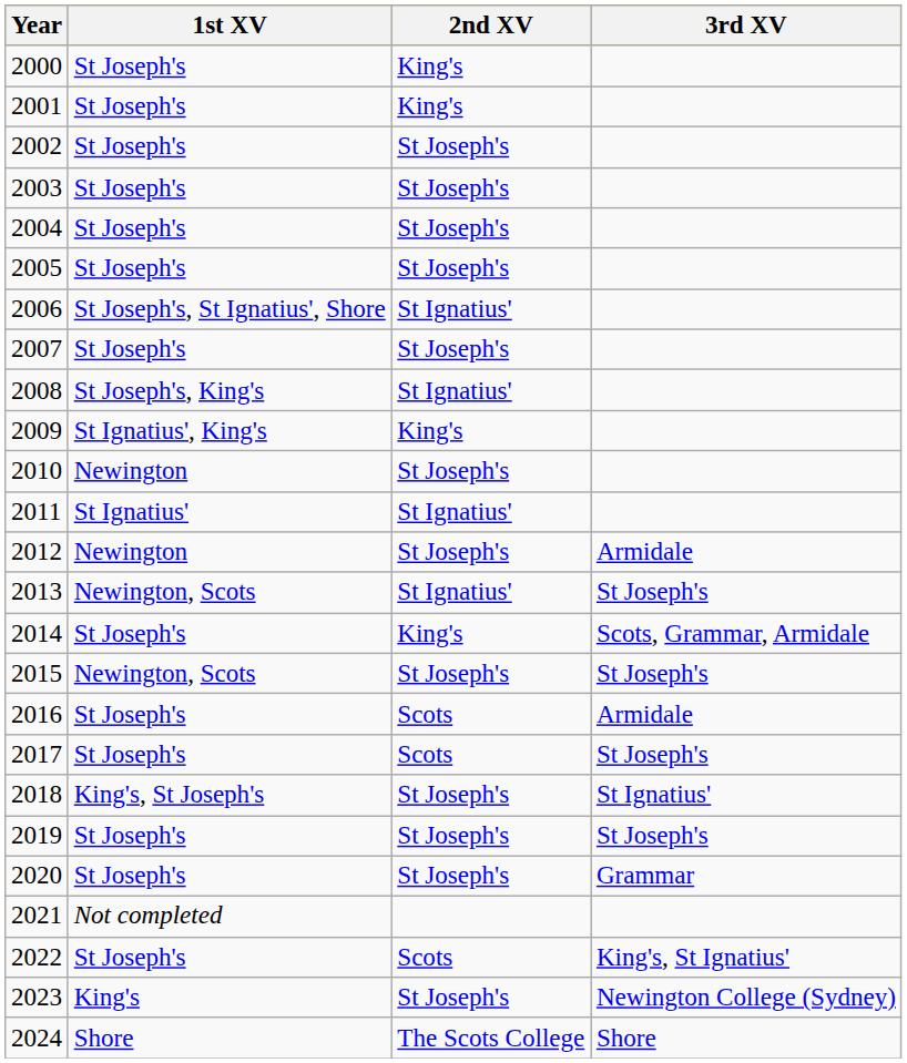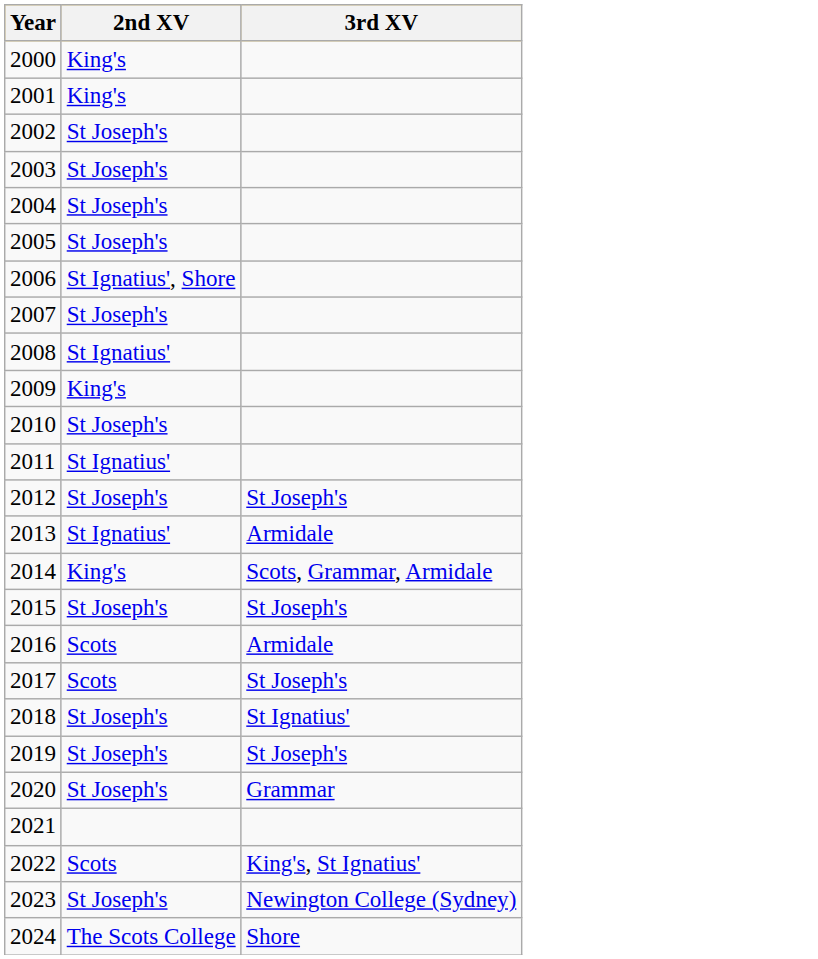 <table class="wikitable sortable">
 <tr bgcolor="#FFCC33">
 <th scope="col">Year</th>
-<th scope="col">1st XV</th>
 <th scope="col">2nd XV</th>
 <th scope="col">3rd XV</th>
 </tr>
 <tr>
 <td>2000</td>
-<td><a href='#'>St Joseph's</a></td>
 <td><a href='#'>King's</a></td>
 <td></td>
 </tr>
 <tr>
 <td>2001</td>
-<td><a href='#'>St Joseph's</a></td>
 <td><a href='#'>King's</a></td>
 <td></td>
 </tr>
 <tr>
 <td>2002</td>
 <td><a href='#'>St Joseph's</a></td>
-<td><a href='#'>St Joseph's</a></td>
 <td></td>
 </tr>
 <tr>
 <td>2003</td>
-<td><a href='#'>St Joseph's</a></td>
 <td><a href='#'>St Joseph's</a></td>
 <td></td>
 </tr>
 <tr>
 <td>2004</td>
 <td><a href='#'>St Joseph's</a></td>
-<td><a href='#'>St Joseph's</a></td>
 <td></td>
 </tr>
 <tr>
 <td>2005</td>
 <td><a href='#'>St Joseph's</a></td>
-<td><a href='#'>St Joseph's</a></td>
 <td></td>
 </tr>
 <tr>
 <td>2006</td>
-<td><a href='#'>St Joseph's</a>, <a href='#'>St Ignatius'</a>, <a href='#'>Shore</a></td>
-<td><a href='#'>St Ignatius'</a></td>
+<td><a href='#'>St Ignatius'</a>, <a href='#'>Shore</a></td>
 <td></td>
 </tr>
 <tr>
 <td>2007</td>
 <td><a href='#'>St Joseph's</a></td>
-<td><a href='#'>St Joseph's</a></td>
 <td></td>
 </tr>
 <tr>
 <td>2008</td>
-<td><a href='#'>St Joseph's</a>, <a href='#'>King's</a></td>
 <td><a href='#'>St Ignatius'</a></td>
 <td></td>
 </tr>
 <tr>
 <td>2009</td>
-<td><a href='#'>St Ignatius'</a>, <a href='#'>King's</a></td>
 <td><a href='#'>King's</a></td>
 <td></td>
 </tr>
 <tr>
 <td>2010</td>
-<td><a href='#'>Newington</a></td>
 <td><a href='#'>St Joseph's</a></td>
 <td></td>
 </tr>
 <tr>
 <td>2011</td>
 <td><a href='#'>St Ignatius'</a></td>
-<td><a href='#'>St Ignatius'</a></td>
 <td></td>
 </tr>
 <tr>
 <td>2012</td>
-<td><a href='#'>Newington</a></td>
 <td><a href='#'>St Joseph's</a></td>
+<td><a href='#'>St Joseph's</a></td>
+</tr>
+<tr>
+<td>2013</td>
+<td><a href='#'>St Ignatius'</a></td>
 <td><a href='#'>Armidale</a></td>
 </tr>
 <tr>
-<td>2013</td>
-<td><a href='#'>Newington</a>, <a href='#'>Scots</a></td>
-<td><a href='#'>St Ignatius'</a></td>
-<td><a href='#'>St Joseph's</a></td>
-</tr>
-<tr>
 <td>2014</td>
-<td><a href='#'>St Joseph's</a></td>
 <td><a href='#'>King's</a></td>
 <td><a href='#'>Scots</a>, <a href='#'>Grammar</a>, <a href='#'>Armidale</a></td>
 </tr>
 <tr>
 <td>2015</td>
-<td><a href='#'>Newington</a>, <a href='#'>Scots</a></td>
 <td><a href='#'>St Joseph's</a></td>
 <td><a href='#'>St Joseph's</a></td>
 </tr>
 <tr>
 <td>2016</td>
-<td><a href='#'>St Joseph's</a></td>
 <td><a href='#'>Scots</a></td>
 <td><a href='#'>Armidale</a></td>
 </tr>
 <tr>
 <td>2017</td>
-<td><a href='#'>St Joseph's</a></td>
 <td><a href='#'>Scots</a></td>
 <td><a href='#'>St Joseph's</a></td>
 </tr>
 <tr>
 <td>2018</td>
-<td><a href='#'>King's</a>, <a href='#'>St Joseph's</a></td>
 <td><a href='#'>St Joseph's</a></td>
 <td><a href='#'>St Ignatius'</a></td>
 </tr>
 <tr>
 <td>2019</td>
 <td><a href='#'>St Joseph's</a></td>
 <td><a href='#'>St Joseph's</a></td>
-<td><a href='#'>St Joseph's</a></td>
 </tr>
 <tr>
 <td>2020</td>
-<td><a href='#'>St Joseph's</a></td>
 <td><a href='#'>St Joseph's</a></td>
 <td><a href='#'>Grammar</a></td>
 </tr>
 <tr>
 <td>2021</td>
-<td><em>Not completed</em></td>
 <td></td>
 <td></td>
 </tr>
 <tr>
 <td>2022</td>
-<td><a href='#'>St Joseph's</a></td>
 <td><a href='#'>Scots</a></td>
 <td><a href='#'>King's</a>, <a href='#'>St Ignatius'</a></td>
 </tr>
 <tr>
 <td>2023</td>
-<td><a href='#'>King's</a></td>
 <td><a href='#'>St Joseph's</a></td>
 <td><a href='#'>Newington College (Sydney)</a></td>
 </tr>
 <tr>
 <td>2024</td>
-<td><a href='#'>Shore</a></td>
 <td><a href='#'>The Scots College</a></td>
 <td><a href='#'>Shore</a></td>
 </tr>
 </table>
